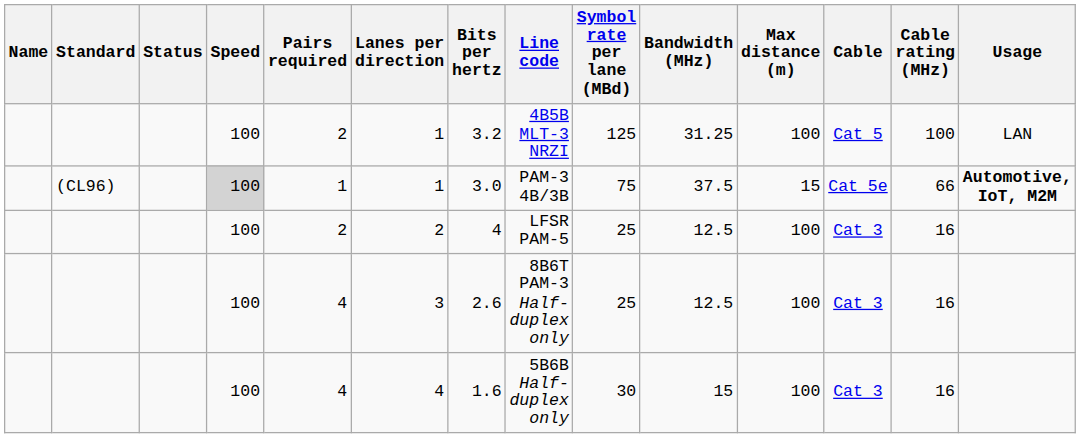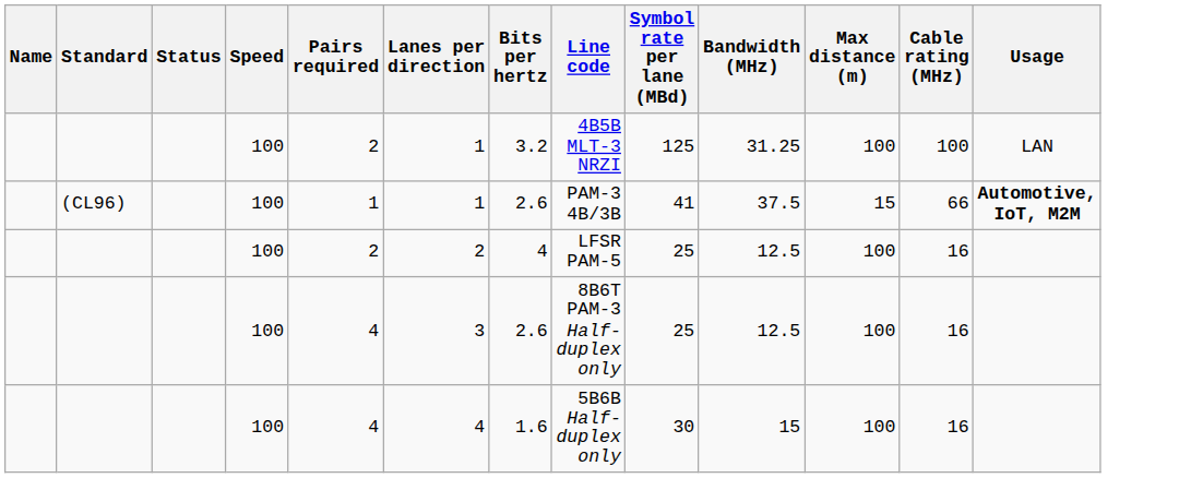 <table class="wikitable" style="line-height:110%;">
 <tr>
 <th>Name</th>
 <th>Standard</th>
 <th>Status</th>
 <th>Speed </th>
 <th>Pairs required</th>
 <th>Lanes per direction</th>
 <th>Bits per hertz</th>
 <th><a href='#'>Line code</a></th>
 <th><a href='#'>Symbol rate</a> per lane (MBd)</th>
 <th>Bandwidth (MHz)</th>
 <th>Max distance (m)</th>
-<th>Cable</th>
 <th>Cable rating (MHz)</th>
 <th>Usage</th>
 </tr>
 <tr>
 <td></td>
 <td></td>
 <td></td>
 <td align="right">100</td>
 <td align="right">2</td>
 <td align="right">1</td>
 <td align="right">3.2</td>
 <td align="right"><a href='#'>4B5B</a> <a href='#'>MLT-3</a> <a href='#'>NRZI</a></td>
 <td align="right">125</td>
 <td align="right">31.25</td>
 <td align="right">100</td>
-<td align="center"><a href='#'>Cat 5</a></td>
 <td align="right">100</td>
 <td align="center">LAN</td>
 </tr>
 <tr>
 <td></td>
 <td> (CL96)</td>
 <td></td>
-<td align="right" style="background: lightgrey;">100</td>
+<td align="right">100</td>
 <td align="right">1</td>
 <td align="right">1</td>
-<td align="right">3.0</td>
+<td align="right">2.6</td>
 <td align="right">PAM-3 4B/3B</td>
-<td align="right">75</td>
+<td align="right">41</td>
 <td align="right">37.5</td>
 <td align="right">15</td>
-<td align="center"><a href='#'>Cat 5e</a></td>
 <td align="right">66</td>
 <td align="center"><strong>Automotive, IoT, M2M</strong></td>
 </tr>
 <tr>
 <td></td>
 <td></td>
 <td></td>
 <td align="right">100</td>
 <td align="right">2</td>
 <td align="right">2</td>
 <td align="right">4</td>
 <td align="right">LFSR PAM-5</td>
 <td align="right">25</td>
 <td align="right">12.5</td>
 <td align="right">100</td>
-<td align="center"><a href='#'>Cat 3</a></td>
 <td align="right">16</td>
 <td></td>
 </tr>
 <tr>
 <td></td>
 <td></td>
 <td></td>
 <td align="right">100</td>
 <td align="right">4</td>
 <td align="right">3</td>
 <td align="right">2.6</td>
 <td align="right">8B6T PAM-3 <em>Half-duplex only</em></td>
 <td align="right">25</td>
 <td align="right">12.5</td>
 <td align="right">100</td>
-<td align="center"><a href='#'>Cat 3</a></td>
 <td align="right">16</td>
 <td></td>
 </tr>
 <tr>
 <td></td>
 <td></td>
 <td></td>
 <td align="right">100</td>
 <td align="right">4</td>
 <td align="right">4</td>
 <td align="right">1.6</td>
 <td align="right">5B6B <em>Half-duplex only</em></td>
 <td align="right">30</td>
 <td align="right">15</td>
 <td align="right">100</td>
-<td align="center"><a href='#'>Cat 3</a></td>
 <td align="right">16</td>
 <td></td>
 </tr>
 </table>
